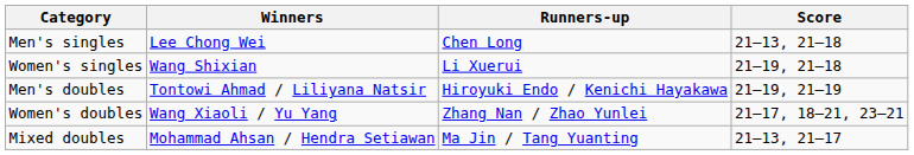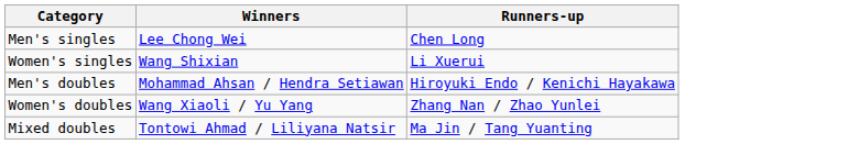 <table class=wikitable style="white-space:nowrap;">
 <tr>
 <th>Category</th>
 <th>Winners</th>
 <th>Runners-up</th>
-<th>Score</th>
 </tr>
 <tr>
 <td>Men's singles</td>
 <td> <a href='#'>Lee Chong Wei</a></td>
 <td> <a href='#'>Chen Long</a></td>
-<td>21–13, 21–18</td>
 </tr>
 <tr>
 <td>Women's singles</td>
 <td> <a href='#'>Wang Shixian</a></td>
 <td> <a href='#'>Li Xuerui</a></td>
-<td>21–19, 21–18</td>
 </tr>
 <tr>
 <td>Men's doubles</td>
-<td> <a href='#'>Tontowi Ahmad</a> / <a href='#'>Liliyana Natsir</a></td>
+<td> <a href='#'>Mohammad Ahsan</a> / <a href='#'>Hendra Setiawan</a></td>
 <td> <a href='#'>Hiroyuki Endo</a> / <a href='#'>Kenichi Hayakawa</a></td>
-<td>21–19, 21–19</td>
 </tr>
 <tr>
 <td>Women's doubles</td>
 <td> <a href='#'>Wang Xiaoli</a> / <a href='#'>Yu Yang</a></td>
 <td> <a href='#'>Zhang Nan</a> / <a href='#'>Zhao Yunlei</a></td>
-<td>21–17, 18–21, 23–21</td>
 </tr>
 <tr>
 <td>Mixed doubles</td>
-<td> <a href='#'>Mohammad Ahsan</a> / <a href='#'>Hendra Setiawan</a></td>
+<td> <a href='#'>Tontowi Ahmad</a> / <a href='#'>Liliyana Natsir</a></td>
 <td> <a href='#'>Ma Jin</a> / <a href='#'>Tang Yuanting</a></td>
-<td>21–13, 21–17</td>
 </tr>
 </table>
